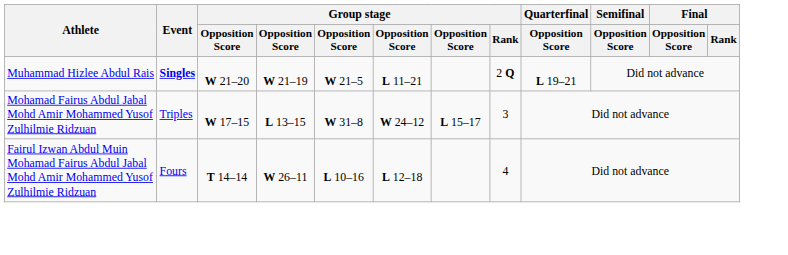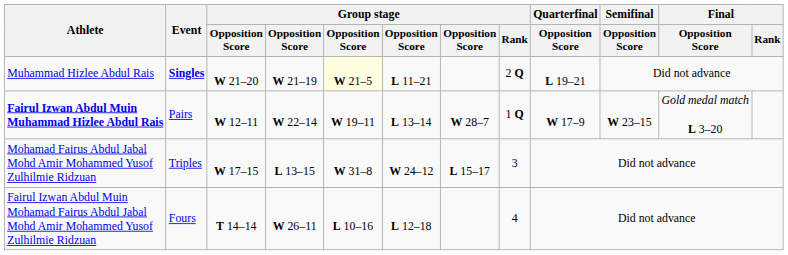 <table class="wikitable" style="font-size:88%">
 <tr>
 <th rowspan=2>Athlete</th>
 <th rowspan=2>Event</th>
 <th colspan=6>Group stage</th>
 <th>Quarterfinal</th>
 <th>Semifinal</th>
 <th colspan=2>Final</th>
 </tr>
 <tr style="font-size:95%">
 <th>Opposition<br>Score</th>
 <th>Opposition<br>Score</th>
 <th>Opposition<br>Score</th>
 <th>Opposition<br>Score</th>
 <th>Opposition<br>Score</th>
 <th>Rank</th>
 <th>Opposition<br>Score</th>
 <th>Opposition<br>Score</th>
 <th>Opposition<br>Score</th>
 <th>Rank</th>
 </tr>
 <tr align=center>
 <td align=left><a href='#'>Muhammad Hizlee Abdul Rais</a></td>
 <td align=left><strong><a href='#'>Singles</a></strong></td>
 <td><br><strong>W</strong> 21–20</td>
 <td><br><strong>W</strong> 21–19</td>
-<td><br><strong>W</strong> 21–5</td>
+<td style="background: lightyellow;"><br><strong>W</strong> 21–5</td>
 <td><br><strong>L</strong> 11–21</td>
 <td></td>
 <td>2 <strong>Q</strong></td>
 <td><br><strong>L</strong> 19–21</td>
 <td colspan=3>Did not advance</td>
+</tr>
+<tr align=center>
+<td align=left><strong><a href='#'>Fairul Izwan Abdul Muin</a><br><a href='#'>Muhammad Hizlee Abdul Rais</a></strong></td>
+<td align=left><a href='#'>Pairs</a></td>
+<td><br><strong>W</strong> 12–11</td>
+<td><br><strong>W</strong> 22–14</td>
+<td><br><strong>W</strong> 19–11</td>
+<td><br><strong>L</strong> 13–14</td>
+<td><br><strong>W</strong> 28–7</td>
+<td>1 <strong>Q</strong></td>
+<td><br><strong>W</strong> 17–9</td>
+<td><br><strong>W</strong> 23–15</td>
+<td><em>Gold medal match</em><br><br><strong>L</strong> 3–20</td>
+<td></td>
 </tr>
 <tr align=center>
 <td align=left><a href='#'>Mohamad Fairus Abdul Jabal</a><br><a href='#'>Mohd Amir Mohammed Yusof</a><br><a href='#'>Zulhilmie Ridzuan</a></td>
 <td align=left><a href='#'>Triples</a></td>
 <td><br><strong>W</strong> 17–15</td>
 <td><br><strong>L</strong> 13–15</td>
 <td><br><strong>W</strong> 31–8</td>
 <td><br><strong>W</strong> 24–12</td>
 <td><br><strong>L</strong> 15–17</td>
 <td>3</td>
 <td colspan=4>Did not advance</td>
 </tr>
 <tr align=center>
 <td align=left><a href='#'>Fairul Izwan Abdul Muin</a><br><a href='#'>Mohamad Fairus Abdul Jabal</a><br><a href='#'>Mohd Amir Mohammed Yusof</a><br><a href='#'>Zulhilmie Ridzuan</a></td>
 <td align=left><a href='#'>Fours</a></td>
 <td><br><strong>T</strong> 14–14</td>
 <td><br><strong>W</strong> 26–11</td>
 <td><br><strong>L</strong> 10–16</td>
 <td><br><strong>L</strong> 12–18</td>
 <td></td>
 <td>4</td>
 <td colspan=4>Did not advance</td>
 </tr>
 </table>
